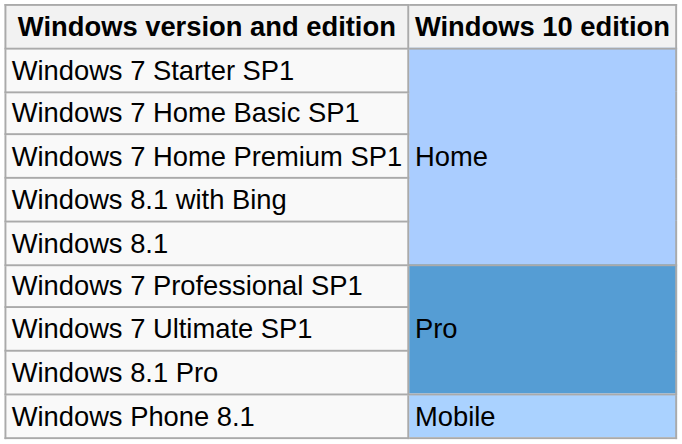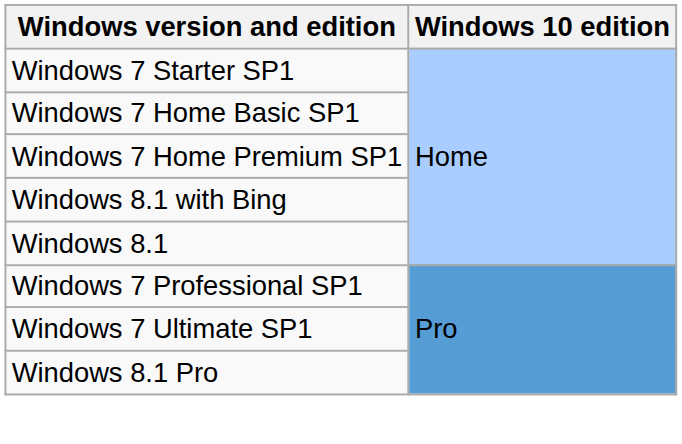 <table class="wikitable" style="margin:auto; width:auto; font-size:90%">
 <tr>
 <th>Windows version and edition</th>
 <th>Windows 10 edition</th>
 </tr>
 <tr>
 <td>Windows 7 Starter SP1</td>
 <td rowspan="5" style="background: #AACDFF">Home</td>
 </tr>
 <tr>
 <td>Windows 7 Home Basic SP1</td>
 </tr>
 <tr>
 <td>Windows 7 Home Premium SP1</td>
 </tr>
 <tr>
 <td>Windows 8.1 with Bing</td>
 </tr>
 <tr>
 <td>Windows 8.1</td>
 </tr>
 <tr>
 <td>Windows 7 Professional SP1</td>
 <td rowspan="3" style="background: #559DD4">Pro</td>
 </tr>
 <tr>
 <td>Windows 7 Ultimate SP1</td>
 </tr>
 <tr>
 <td>Windows 8.1 Pro</td>
 </tr>
-<tr>
-<td>Windows Phone 8.1</td>
-<td style="background: #AAD2FF">Mobile</td>
-</tr>
 </table>
